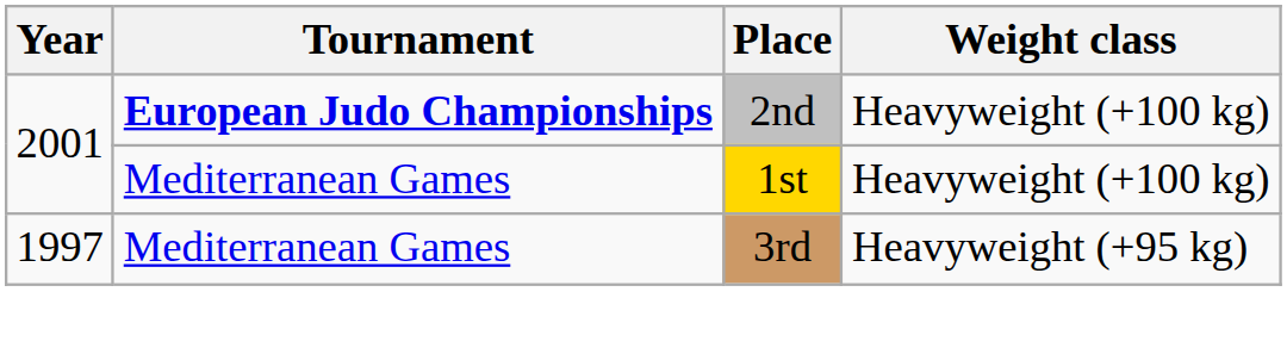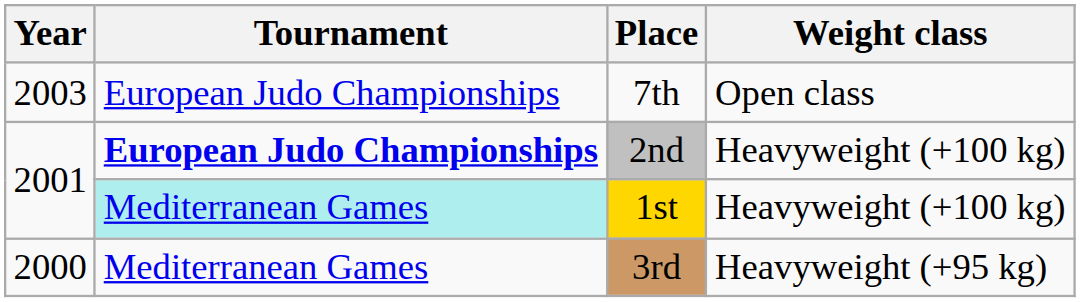 <table class=wikitable>
 <tr>
 <th>Year</th>
 <th>Tournament</th>
 <th>Place</th>
 <th>Weight class</th>
 </tr>
 <tr>
+<td>2003</td>
+<td><a href='#'>European Judo Championships</a></td>
+<td align="center">7th</td>
+<td>Open class</td>
+</tr>
+<tr>
 <td rowspan=2>2001</td>
 <td><strong><a href='#'>European Judo Championships</a></strong></td>
 <td bgcolor="silver" align="center">2nd</td>
 <td>Heavyweight (+100 kg)</td>
 </tr>
 <tr>
-<td><a href='#'>Mediterranean Games</a></td>
+<td style="background: paleturquoise;"><a href='#'>Mediterranean Games</a></td>
 <td bgcolor="gold" align="center">1st</td>
 <td>Heavyweight (+100 kg)</td>
 </tr>
 <tr>
-<td>1997</td>
+<td>2000</td>
 <td><a href='#'>Mediterranean Games</a></td>
 <td bgcolor="cc9966" align="center">3rd</td>
 <td>Heavyweight (+95 kg)</td>
 </tr>
 </table>
